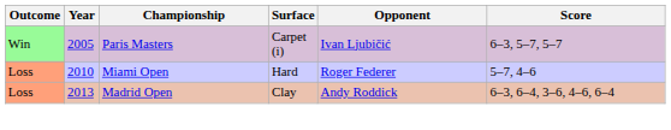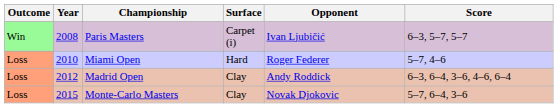 <table class="sortable wikitable">
 <tr>
 <th style="width:65px">Outcome</th>
 <th style="width:35px">Year</th>
 <th style="width:200px">Championship</th>
 <th style="width:50px">Surface</th>
 <th style="width:200px">Opponent</th>
 <th style="width:210px" class="unsortable">Score</th>
 </tr>
 <tr style="background:thistle;">
 <td bgcolor=98fb98>Win</td>
-<td><a href='#'>2005</a></td>
+<td><a href='#'>2008</a></td>
 <td><a href='#'>Paris Masters</a></td>
 <td>Carpet (i)</td>
 <td> <a href='#'>Ivan Ljubičić</a></td>
 <td>6–3, 5–7, 5–7</td>
 </tr>
 <tr style="background:#ccf;">
 <td bgcolor=ffa07a>Loss</td>
 <td><a href='#'>2010</a></td>
 <td><a href='#'>Miami Open</a></td>
 <td>Hard</td>
 <td> <a href='#'>Roger Federer</a></td>
 <td>5–7, 4–6</td>
 </tr>
 <tr style="background:#ebc2af;">
 <td bgcolor=ffa07a>Loss</td>
-<td><a href='#'>2013</a></td>
+<td><a href='#'>2012</a></td>
 <td><a href='#'>Madrid Open</a></td>
 <td>Clay</td>
 <td> <a href='#'>Andy Roddick</a></td>
 <td>6–3, 6–4, 3–6, 4–6, 6–4</td>
 </tr>
+<tr style="background:#ebc2af;">
+<td bgcolor=ffa07a>Loss</td>
+<td><a href='#'>2015</a></td>
+<td><a href='#'>Monte-Carlo Masters</a></td>
+<td>Clay</td>
+<td> <a href='#'>Novak Djokovic</a></td>
+<td>5–7, 6–4, 3–6</td>
+</tr>
 </table>
